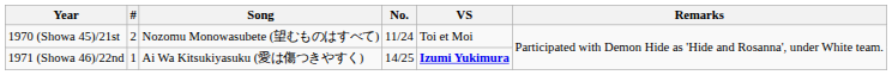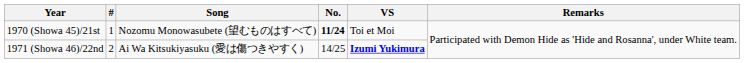 <table class="wikitable">
 <tr>
 <th>Year</th>
 <th>#</th>
 <th>Song</th>
 <th>No.</th>
 <th>VS</th>
 <th>Remarks</th>
 </tr>
 <tr>
 <td>1970 (Showa 45)/21st</td>
-<td>2</td>
+<td>1</td>
 <td>Nozomu Monowasubete (望むものはすべて)</td>
-<td>11/24</td>
+<td><strong>11/24</strong></td>
 <td>Toi et Moi</td>
 <td rowspan=2>Participated with Demon Hide as 'Hide and Rosanna', under White team.</td>
 </tr>
 <tr>
 <td>1971 (Showa 46)/22nd</td>
-<td>1</td>
+<td>2</td>
 <td>Ai Wa Kitsukiyasuku (愛は傷つきやすく)</td>
 <td>14/25</td>
 <td><strong><a href='#'>Izumi Yukimura</a></strong></td>
 </tr>
 </table>
